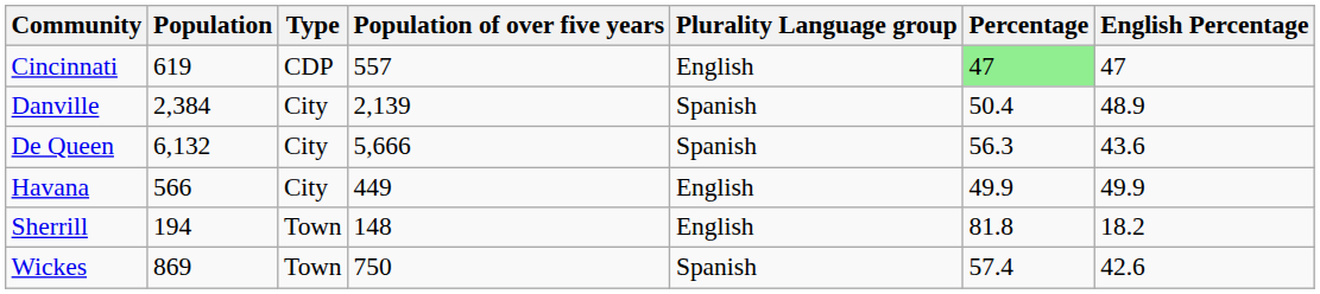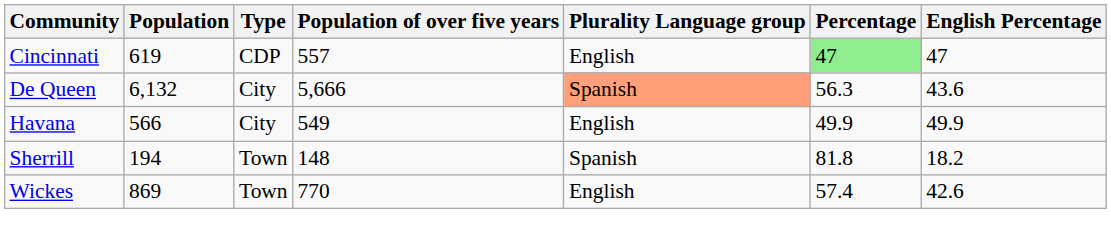 <table class="wikitable sortable">
 <tr>
 <th>Community</th>
 <th>Population</th>
 <th>Type</th>
 <th>Population of over five years</th>
 <th>Plurality Language group</th>
 <th>Percentage</th>
 <th>English Percentage</th>
 </tr>
 <tr>
 <td><a href='#'>Cincinnati</a></td>
 <td>619</td>
 <td>CDP</td>
 <td>557</td>
 <td>English</td>
 <td style="background: lightgreen;">47</td>
 <td>47</td>
 </tr>
 <tr>
-<td><a href='#'>Danville</a></td>
-<td>2,384</td>
-<td>City</td>
-<td>2,139</td>
-<td>Spanish</td>
-<td>50.4</td>
-<td>48.9</td>
-</tr>
-<tr>
 <td><a href='#'>De Queen</a></td>
 <td>6,132</td>
 <td>City</td>
 <td>5,666</td>
-<td>Spanish</td>
+<td style="background: lightsalmon;">Spanish</td>
 <td>56.3</td>
 <td>43.6</td>
 </tr>
 <tr>
 <td><a href='#'>Havana</a></td>
 <td>566</td>
 <td>City</td>
-<td>449</td>
+<td>549</td>
 <td>English</td>
 <td>49.9</td>
 <td>49.9</td>
 </tr>
 <tr>
 <td><a href='#'>Sherrill</a></td>
 <td>194</td>
 <td>Town</td>
 <td>148</td>
-<td>English</td>
+<td>Spanish</td>
 <td>81.8</td>
 <td>18.2</td>
 </tr>
 <tr>
 <td><a href='#'>Wickes</a></td>
 <td>869</td>
 <td>Town</td>
-<td>750</td>
-<td>Spanish</td>
+<td>770</td>
+<td>English</td>
 <td>57.4</td>
 <td>42.6</td>
 </tr>
 </table>
